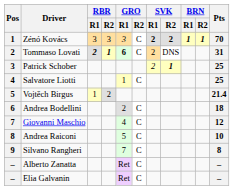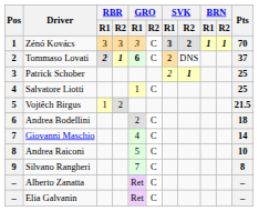 <table class="wikitable" style="font-size:85%; text-align:center">
 <tr>
 <th rowspan=2>Pos</th>
 <th rowspan=2>Driver</th>
 <th colspan=2><a href='#'>RBR</a><br></th>
 <th colspan=2><a href='#'>GRO</a><br></th>
 <th colspan=2><a href='#'>SVK</a><br></th>
 <th colspan=2><a href='#'>BRN</a><br></th>
 <th rowspan=2>Pts</th>
 </tr>
 <tr>
 <th>R1</th>
 <th>R2</th>
 <th>R1</th>
 <th>R2</th>
 <th>R1</th>
 <th>R2</th>
 <th>R1</th>
 <th>R2</th>
 </tr>
 <tr>
 <th>1</th>
 <td style="text-align:left"> Zénó Kovács</td>
 <td style="background:#FFDF9F">3</td>
 <td style="background:#FFDF9F">3</td>
 <td style="background:#FFDF9F"><em>3</em></td>
 <td style="background:#FFFFFF">C</td>
-<td style="background:#DFDFDF"><strong>2</strong></td>
+<td style="background:#DFDFDF"><strong>3</strong></td>
 <td style="background:#DFDFDF"><strong>2</strong></td>
 <td style="background:#FFFFBF"><strong><em>1</em></strong></td>
 <td style="background:#FFFFBF"><strong><em>1</em></strong></td>
 <th>70</th>
 </tr>
 <tr>
 <th>2</th>
 <td style="text-align:left"> Tommaso Lovati</td>
 <td style="background:#DFDFDF"><strong><em>2</em></strong></td>
 <td style="background:#FFFFBF"><strong><em>1</em></strong></td>
 <td style="background:#DFFFDF"><strong>6</strong></td>
 <td style="background:#FFFFFF">C</td>
 <td style="background:#FFDF9F">2</td>
 <td style="background:#FFFFFF">DNS</td>
 <td></td>
 <td></td>
-<th>31</th>
+<th>37</th>
 </tr>
 <tr>
 <th>3</th>
 <td style="text-align:left"> Patrick Schober</td>
 <td></td>
 <td></td>
 <td></td>
 <td></td>
 <td style="background:#FFFFBF"><em>2</em></td>
 <td style="background:#FFFFBF"><strong><em>1</em></strong></td>
 <td></td>
 <td></td>
 <th>25</th>
 </tr>
 <tr>
 <th>4</th>
 <td style="text-align:left"> Salvatore Liotti</td>
 <td></td>
 <td></td>
 <td style="background:#FFFFBF">1</td>
 <td style="background:#FFFFFF">C</td>
 <td></td>
 <td></td>
 <td></td>
 <td></td>
 <th>25</th>
 </tr>
 <tr>
 <th>5</th>
 <td style="text-align:left"> Vojtěch Birgus</td>
 <td style="background:#FFFFBF">1</td>
 <td style="background:#DFDFDF">2</td>
 <td></td>
 <td></td>
 <td></td>
 <td></td>
 <td></td>
 <td></td>
-<th>21.4</th>
+<th>21.5</th>
 </tr>
 <tr>
 <th>6</th>
 <td style="text-align:left"> Andrea Bodellini</td>
 <td></td>
 <td></td>
 <td style="background:#DFDFDF">2</td>
 <td style="background:#FFFFFF">C</td>
 <td></td>
 <td></td>
 <td></td>
 <td></td>
 <th>18</th>
 </tr>
 <tr>
 <th>7</th>
 <td style="text-align:left" nowrap> <a href='#'>Giovanni Maschio</a></td>
 <td></td>
 <td></td>
 <td style="background:#DFFFDF">4</td>
 <td style="background:#FFFFFF">C</td>
 <td></td>
 <td></td>
 <td></td>
 <td></td>
-<th>12</th>
+<th>14</th>
 </tr>
 <tr>
 <th>8</th>
 <td style="text-align:left"> Andrea Raiconi</td>
 <td></td>
 <td></td>
 <td style="background:#DFFFDF">5</td>
 <td style="background:#FFFFFF">C</td>
 <td></td>
 <td></td>
 <td></td>
 <td></td>
 <th>10</th>
 </tr>
 <tr>
 <th>9</th>
 <td style="text-align:left"> Silvano Rangheri</td>
 <td></td>
 <td></td>
 <td style="background:#DFFFDF">7</td>
 <td style="background:#FFFFFF">C</td>
 <td></td>
 <td></td>
 <td></td>
 <td></td>
 <th>8</th>
 </tr>
 <tr>
 <th>–</th>
 <td style="text-align:left"> Alberto Zanatta</td>
 <td></td>
 <td></td>
 <td style="background:#EFCFFF">Ret</td>
 <td style="background:#FFFFFF">C</td>
 <td></td>
 <td></td>
 <td></td>
 <td></td>
 <th>–</th>
 </tr>
 <tr>
 <th>–</th>
 <td style="text-align:left"> Elia Galvanin</td>
 <td></td>
 <td></td>
 <td style="background:#EFCFFF">Ret</td>
 <td style="background:#FFFFFF">C</td>
 <td></td>
 <td></td>
 <td></td>
 <td></td>
 <th>–</th>
 </tr>
 </table>
